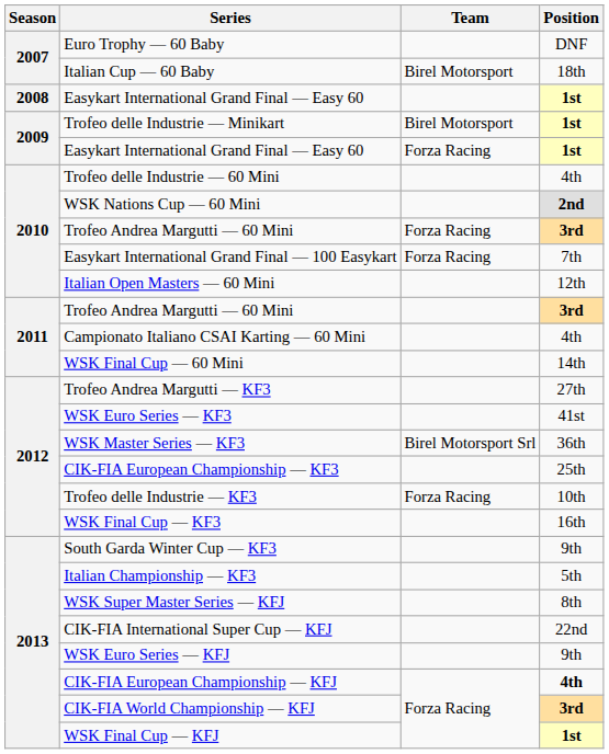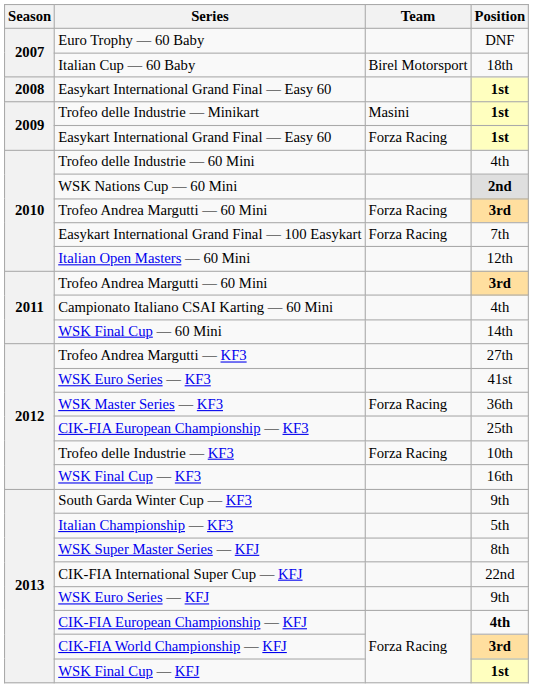 <table class="wikitable" style="font-size: 85%; text-align:center">
 <tr>
 <th>Season</th>
 <th>Series</th>
 <th>Team</th>
 <th>Position</th>
 </tr>
 <tr>
 <th rowspan="2">2007</th>
 <td align="left">Euro Trophy — 60 Baby</td>
 <td align="left"></td>
 <td>DNF</td>
 </tr>
 <tr>
 <td align="left">Italian Cup — 60 Baby</td>
 <td align="left">Birel Motorsport</td>
 <td>18th</td>
 </tr>
 <tr>
 <th>2008</th>
 <td align="left">Easykart International Grand Final — Easy 60</td>
 <td align="left"></td>
 <td style="background:#FFFFBF;"><strong>1st</strong></td>
 </tr>
 <tr>
 <th rowspan="2">2009</th>
 <td align="left">Trofeo delle Industrie — Minikart</td>
-<td align="left">Birel Motorsport</td>
+<td align="left">Masini</td>
 <td style="background:#FFFFBF;"><strong>1st</strong></td>
 </tr>
 <tr>
 <td align="left">Easykart International Grand Final — Easy 60</td>
 <td align="left">Forza Racing</td>
 <td style="background:#FFFFBF;"><strong>1st</strong></td>
 </tr>
 <tr>
 <th rowspan="5">2010</th>
 <td align="left">Trofeo delle Industrie — 60 Mini</td>
 <td align="left"></td>
 <td>4th</td>
 </tr>
 <tr>
 <td align="left">WSK Nations Cup — 60 Mini</td>
 <td align="left"></td>
 <td style="background:#DFDFDF;"><strong>2nd</strong></td>
 </tr>
 <tr>
 <td align="left">Trofeo Andrea Margutti — 60 Mini</td>
 <td align="left">Forza Racing</td>
 <td style="background:#FFDF9F;"><strong>3rd</strong></td>
 </tr>
 <tr>
 <td align="left">Easykart International Grand Final — 100 Easykart</td>
 <td align="left">Forza Racing</td>
 <td>7th</td>
 </tr>
 <tr>
 <td align="left"><a href='#'>Italian Open Masters</a> — 60 Mini</td>
 <td align="left"></td>
 <td>12th</td>
 </tr>
 <tr>
 <th rowspan="3">2011</th>
 <td align="left">Trofeo Andrea Margutti — 60 Mini</td>
 <td align="left"></td>
 <td style="background:#FFDF9F;"><strong>3rd</strong></td>
 </tr>
 <tr>
 <td align="left">Campionato Italiano CSAI Karting — 60 Mini</td>
 <td align="left"></td>
 <td>4th</td>
 </tr>
 <tr>
 <td align="left"><a href='#'>WSK Final Cup</a> — 60 Mini</td>
 <td align="left"></td>
 <td>14th</td>
 </tr>
 <tr>
 <th rowspan="6">2012</th>
 <td align="left">Trofeo Andrea Margutti — <a href='#'>KF3</a></td>
 <td align="left"></td>
 <td>27th</td>
 </tr>
 <tr>
 <td align="left"><a href='#'>WSK Euro Series</a> — <a href='#'>KF3</a></td>
 <td align="left"></td>
 <td>41st</td>
 </tr>
 <tr>
 <td align="left"><a href='#'>WSK Master Series</a> — <a href='#'>KF3</a></td>
-<td align="left">Birel Motorsport Srl</td>
+<td align="left">Forza Racing</td>
 <td>36th</td>
 </tr>
 <tr>
 <td align="left"><a href='#'>CIK-FIA European Championship</a> — <a href='#'>KF3</a></td>
 <td align="left"></td>
 <td>25th</td>
 </tr>
 <tr>
 <td align="left">Trofeo delle Industrie — <a href='#'>KF3</a></td>
 <td align="left">Forza Racing</td>
 <td>10th</td>
 </tr>
 <tr>
 <td align="left"><a href='#'>WSK Final Cup</a> — <a href='#'>KF3</a></td>
 <td align="left"></td>
 <td>16th</td>
 </tr>
 <tr>
 <th rowspan="8">2013</th>
 <td align="left">South Garda Winter Cup — <a href='#'>KF3</a></td>
 <td align="left"></td>
 <td>9th</td>
 </tr>
 <tr>
 <td align="left"><a href='#'>Italian Championship</a> — <a href='#'>KF3</a></td>
 <td align="left"></td>
 <td>5th</td>
 </tr>
 <tr>
 <td align="left"><a href='#'>WSK Super Master Series</a> — <a href='#'>KFJ</a></td>
 <td align="left"></td>
 <td>8th</td>
 </tr>
 <tr>
 <td align="left">CIK-FIA International Super Cup — <a href='#'>KFJ</a></td>
 <td align="left"></td>
 <td>22nd</td>
 </tr>
 <tr>
 <td align="left"><a href='#'>WSK Euro Series</a> — <a href='#'>KFJ</a></td>
 <td align="left"></td>
 <td>9th</td>
 </tr>
 <tr>
 <td align="left"><a href='#'>CIK-FIA European Championship</a> — <a href='#'>KFJ</a></td>
 <td rowspan="3" align="left">Forza Racing</td>
 <td><strong>4th</strong></td>
 </tr>
 <tr>
 <td align="left"><a href='#'>CIK-FIA World Championship</a> — <a href='#'>KFJ</a></td>
 <td style="background:#FFDF9F;"><strong>3rd</strong></td>
 </tr>
 <tr>
 <td align="left"><a href='#'>WSK Final Cup</a> — <a href='#'>KFJ</a></td>
 <td style="background:#FFFFBF;"><strong>1st</strong></td>
 </tr>
 </table>
